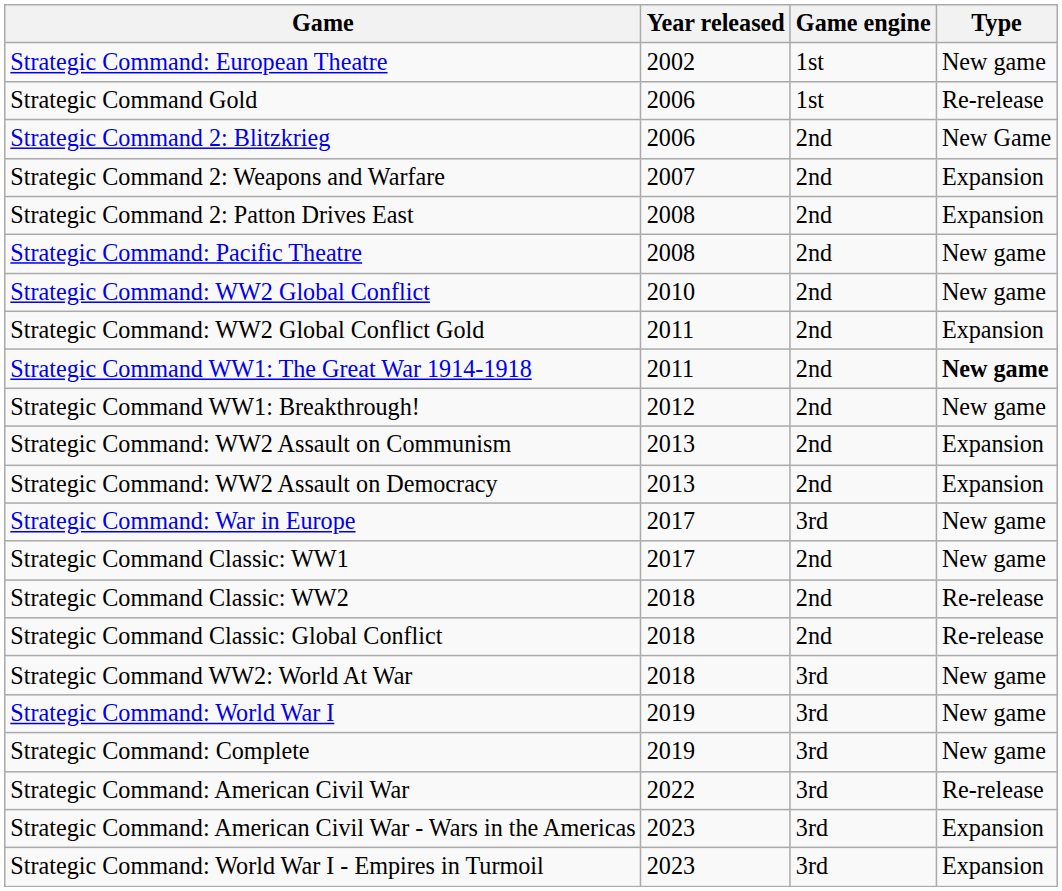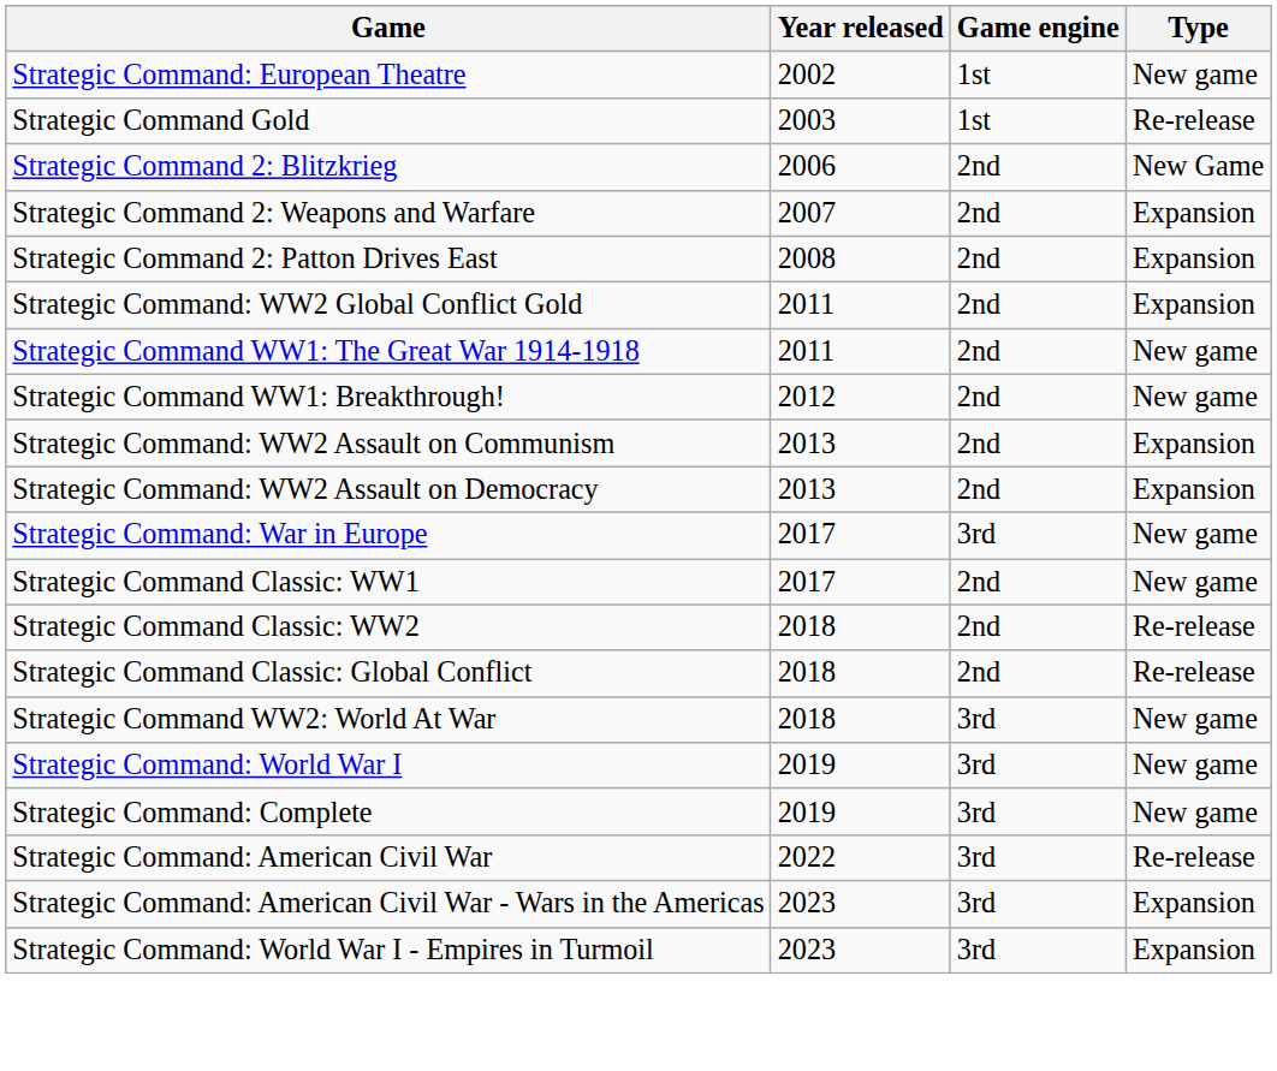 <table class="wikitable sortable">
 <tr>
 <th>Game</th>
 <th>Year released</th>
 <th>Game engine</th>
 <th>Type</th>
 </tr>
 <tr>
 <td><a href='#'>Strategic Command: European Theatre</a></td>
 <td>2002</td>
 <td>1st</td>
 <td>New game</td>
 </tr>
 <tr>
 <td>Strategic Command Gold</td>
-<td>2006</td>
+<td>2003</td>
 <td>1st</td>
 <td>Re-release</td>
 </tr>
 <tr>
 <td><a href='#'>Strategic Command 2: Blitzkrieg</a></td>
 <td>2006</td>
 <td>2nd</td>
 <td>New Game</td>
 </tr>
 <tr>
 <td>Strategic Command 2: Weapons and Warfare</td>
 <td>2007</td>
 <td>2nd</td>
 <td>Expansion</td>
 </tr>
 <tr>
 <td>Strategic Command 2: Patton Drives East</td>
 <td>2008</td>
 <td>2nd</td>
 <td>Expansion</td>
 </tr>
 <tr>
-<td><a href='#'>Strategic Command: Pacific Theatre</a></td>
-<td>2008</td>
-<td>2nd</td>
-<td>New game</td>
-</tr>
-<tr>
-<td><a href='#'>Strategic Command: WW2 Global Conflict</a></td>
-<td>2010</td>
-<td>2nd</td>
-<td>New game</td>
-</tr>
-<tr>
 <td>Strategic Command: WW2 Global Conflict Gold</td>
 <td>2011</td>
 <td>2nd</td>
 <td>Expansion</td>
 </tr>
 <tr>
 <td><a href='#'>Strategic Command WW1: The Great War 1914-1918</a></td>
 <td>2011</td>
 <td>2nd</td>
-<td><strong>New game</strong></td>
+<td>New game</td>
 </tr>
 <tr>
 <td>Strategic Command WW1: Breakthrough!</td>
 <td>2012</td>
 <td>2nd</td>
 <td>New game</td>
 </tr>
 <tr>
 <td>Strategic Command: WW2 Assault on Communism</td>
 <td>2013</td>
 <td>2nd</td>
 <td>Expansion</td>
 </tr>
 <tr>
 <td>Strategic Command: WW2 Assault on Democracy</td>
 <td>2013</td>
 <td>2nd</td>
 <td>Expansion</td>
 </tr>
 <tr>
 <td><a href='#'>Strategic Command: War in Europe</a></td>
 <td>2017</td>
 <td>3rd</td>
 <td>New game</td>
 </tr>
 <tr>
 <td>Strategic Command Classic: WW1</td>
 <td>2017</td>
 <td>2nd</td>
 <td>New game</td>
 </tr>
 <tr>
 <td>Strategic Command Classic: WW2</td>
 <td>2018</td>
 <td>2nd</td>
 <td>Re-release</td>
 </tr>
 <tr>
 <td>Strategic Command Classic: Global Conflict</td>
 <td>2018</td>
 <td>2nd</td>
 <td>Re-release</td>
 </tr>
 <tr>
 <td>Strategic Command WW2: World At War</td>
 <td>2018</td>
 <td>3rd</td>
 <td>New game</td>
 </tr>
 <tr>
 <td><a href='#'>Strategic Command: World War I</a></td>
 <td>2019</td>
 <td>3rd</td>
 <td>New game</td>
 </tr>
 <tr>
 <td>Strategic Command: Complete</td>
 <td>2019</td>
 <td>3rd</td>
 <td>New game</td>
 </tr>
 <tr>
 <td>Strategic Command: American Civil War</td>
 <td>2022</td>
 <td>3rd</td>
 <td>Re-release</td>
 </tr>
 <tr>
 <td>Strategic Command:  American Civil War - Wars in the Americas</td>
 <td>2023</td>
 <td>3rd</td>
 <td>Expansion</td>
 </tr>
 <tr>
 <td>Strategic Command: World War I - Empires in Turmoil</td>
 <td>2023</td>
 <td>3rd</td>
 <td>Expansion</td>
 </tr>
 </table>
